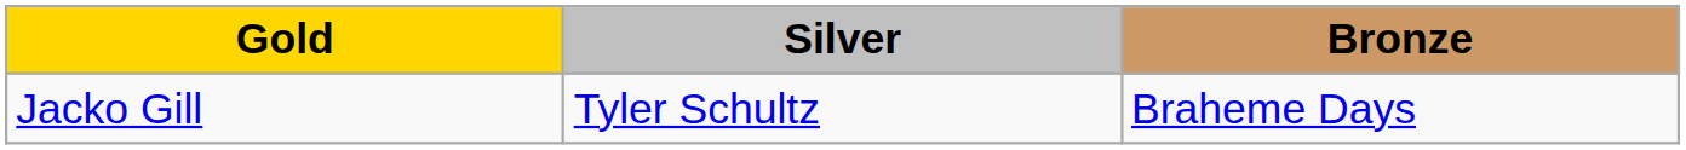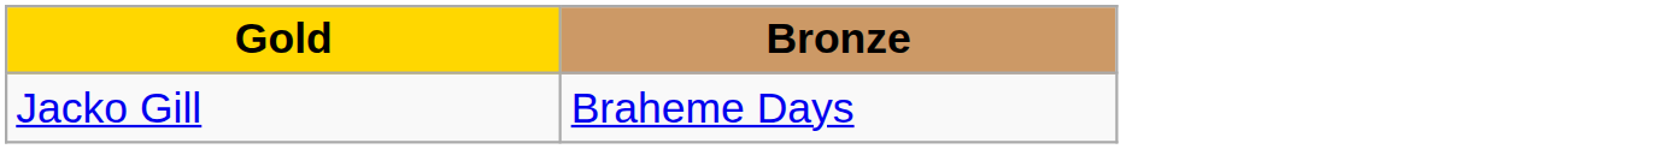 <table class="wikitable" style="text-align:left">
 <tr align="center">
 <td width=200 bgcolor=gold><strong>Gold</strong></td>
-<td width=200 bgcolor=silver><strong>Silver</strong></td>
 <td width=200 bgcolor=CC9966><strong>Bronze</strong></td>
 </tr>
 <tr>
 <td><a href='#'>Jacko Gill</a><br></td>
-<td><a href='#'>Tyler Schultz</a><br></td>
 <td><a href='#'>Braheme Days</a><br></td>
 </tr>
 </table>
